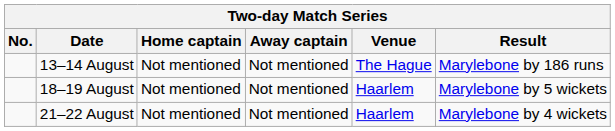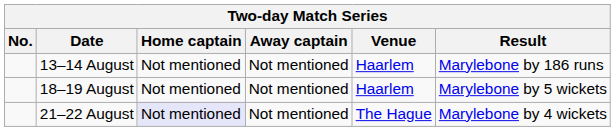 <table class="wikitable">
 <tr>
 <th colspan="9">Two-day Match Series</th>
 </tr>
 <tr>
 <th>No.</th>
 <th>Date</th>
 <th>Home captain</th>
 <th>Away captain</th>
 <th>Venue</th>
 <th>Result</th>
 </tr>
 <tr>
 <td></td>
 <td>13–14 August</td>
 <td>Not mentioned</td>
 <td>Not mentioned</td>
-<td><a href='#'>The Hague</a></td>
+<td><a href='#'>Haarlem</a></td>
 <td><a href='#'>Marylebone</a> by 186 runs</td>
 </tr>
 <tr>
 <td></td>
 <td>18–19 August</td>
 <td>Not mentioned</td>
 <td>Not mentioned</td>
 <td><a href='#'>Haarlem</a></td>
 <td><a href='#'>Marylebone</a> by 5 wickets</td>
 </tr>
 <tr>
 <td></td>
 <td>21–22 August</td>
+<td style="background: lavender;">Not mentioned</td>
 <td>Not mentioned</td>
-<td>Not mentioned</td>
-<td><a href='#'>Haarlem</a></td>
+<td><a href='#'>The Hague</a></td>
 <td><a href='#'>Marylebone</a> by 4 wickets</td>
 </tr>
 </table>
